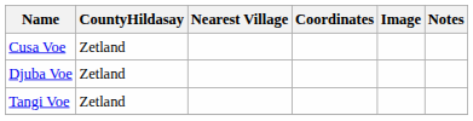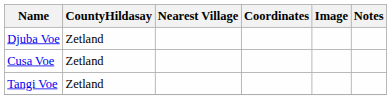 <table class="wikitable sortable" style="table-layout:fixed;background-color:#FEFEFE;font-size:95%;padding:0.30em;line-height:1.35em;">
 <tr>
 <th scope="col">Name</th>
 <th scope="col">CountyHildasay</th>
 <th scope="col">Nearest Village</th>
 <th scope="col" data-sort-type="number">Coordinates</th>
 <th scope="col">Image</th>
 <th scope="col">Notes</th>
 </tr>
 <tr>
-<td><a href='#'>Cusa Voe</a></td>
+<td><a href='#'>Djuba Voe</a></td>
 <td>Zetland</td>
 <td></td>
 <td></td>
 <td></td>
 <td></td>
 </tr>
 <tr>
-<td><a href='#'>Djuba Voe</a></td>
+<td><a href='#'>Cusa Voe</a></td>
 <td>Zetland</td>
 <td></td>
 <td></td>
 <td></td>
 <td></td>
 </tr>
 <tr>
 <td><a href='#'>Tangi Voe</a></td>
 <td>Zetland</td>
 <td></td>
 <td></td>
 <td></td>
 <td></td>
 </tr>
 <tr>
 </tr>
 </table>
